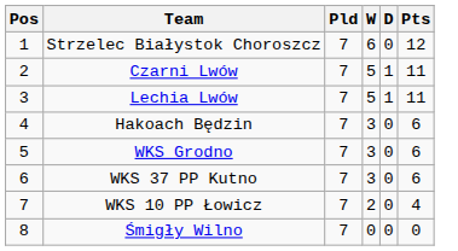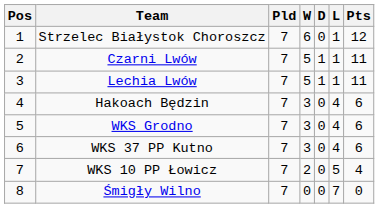 <table class="wikitable" style="text-align: center">
 <tr>
 <th>Pos</th>
 <th>Team</th>
 <th>Pld</th>
 <th>W</th>
 <th>D</th>
+<th>L</th>
 <th>Pts</th>
 </tr>
 <tr>
 <td>1</td>
 <td>Strzelec Białystok Choroszcz</td>
 <td>7</td>
 <td>6</td>
 <td>0</td>
+<td>1</td>
 <td>12</td>
 </tr>
 <tr>
 <td>2</td>
 <td><a href='#'>Czarni Lwów</a></td>
 <td>7</td>
 <td>5</td>
+<td>1</td>
 <td>1</td>
 <td>11</td>
 </tr>
 <tr>
 <td>3</td>
 <td><a href='#'>Lechia Lwów</a></td>
 <td>7</td>
 <td>5</td>
 <td>1</td>
+<td>1</td>
 <td>11</td>
 </tr>
 <tr>
 <td>4</td>
 <td>Hakoach Będzin</td>
 <td>7</td>
 <td>3</td>
 <td>0</td>
+<td>4</td>
 <td>6</td>
 </tr>
 <tr>
 <td>5</td>
 <td><a href='#'>WKS Grodno</a></td>
 <td>7</td>
 <td>3</td>
 <td>0</td>
+<td>4</td>
 <td>6</td>
 </tr>
 <tr>
 <td>6</td>
 <td>WKS 37 PP Kutno</td>
 <td>7</td>
 <td>3</td>
 <td>0</td>
+<td>4</td>
 <td>6</td>
 </tr>
 <tr>
 <td>7</td>
 <td>WKS 10 PP Łowicz</td>
 <td>7</td>
 <td>2</td>
 <td>0</td>
+<td>5</td>
 <td>4</td>
 </tr>
 <tr>
 <td>8</td>
 <td><a href='#'>Śmigły Wilno</a></td>
 <td>7</td>
 <td>0</td>
 <td>0</td>
+<td>7</td>
 <td>0</td>
 </tr>
 </table>
